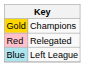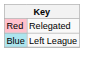 <table class="wikitable" style="font-size:85%">
 <tr>
 <th colspan=2>Key</th>
-</tr>
-<tr>
-<td bgcolor="gold">Gold</td>
-<td>Champions</td>
 </tr>
 <tr>
 <td bgcolor="pink">Red</td>
 <td>Relegated</td>
 </tr>
 <tr>
 <td bgcolor="#ace5ee">Blue</td>
 <td>Left League</td>
 </tr>
 <tr>
 </tr>
 </table>
